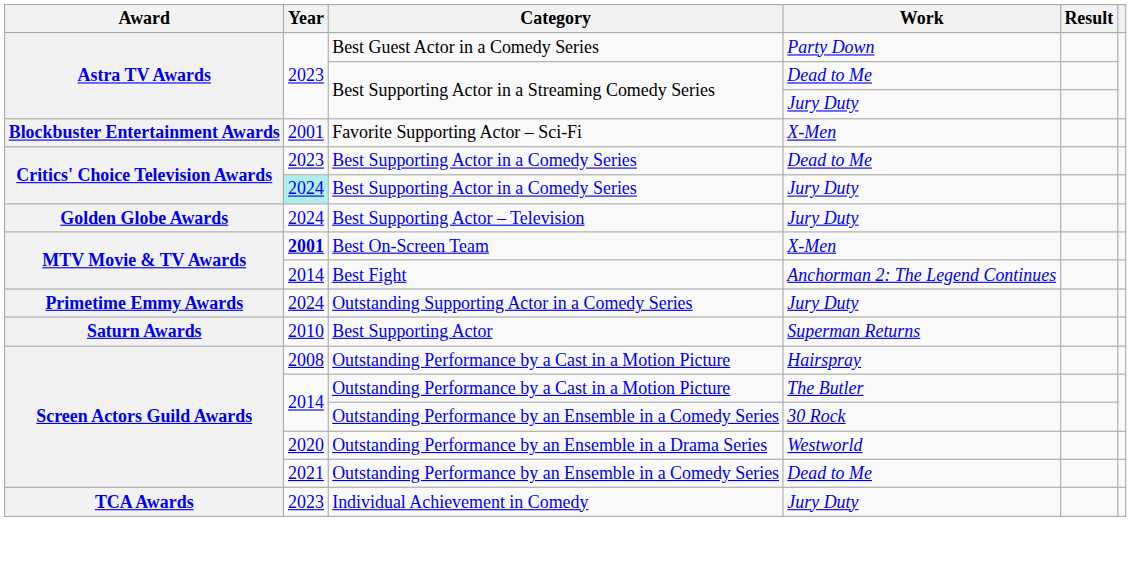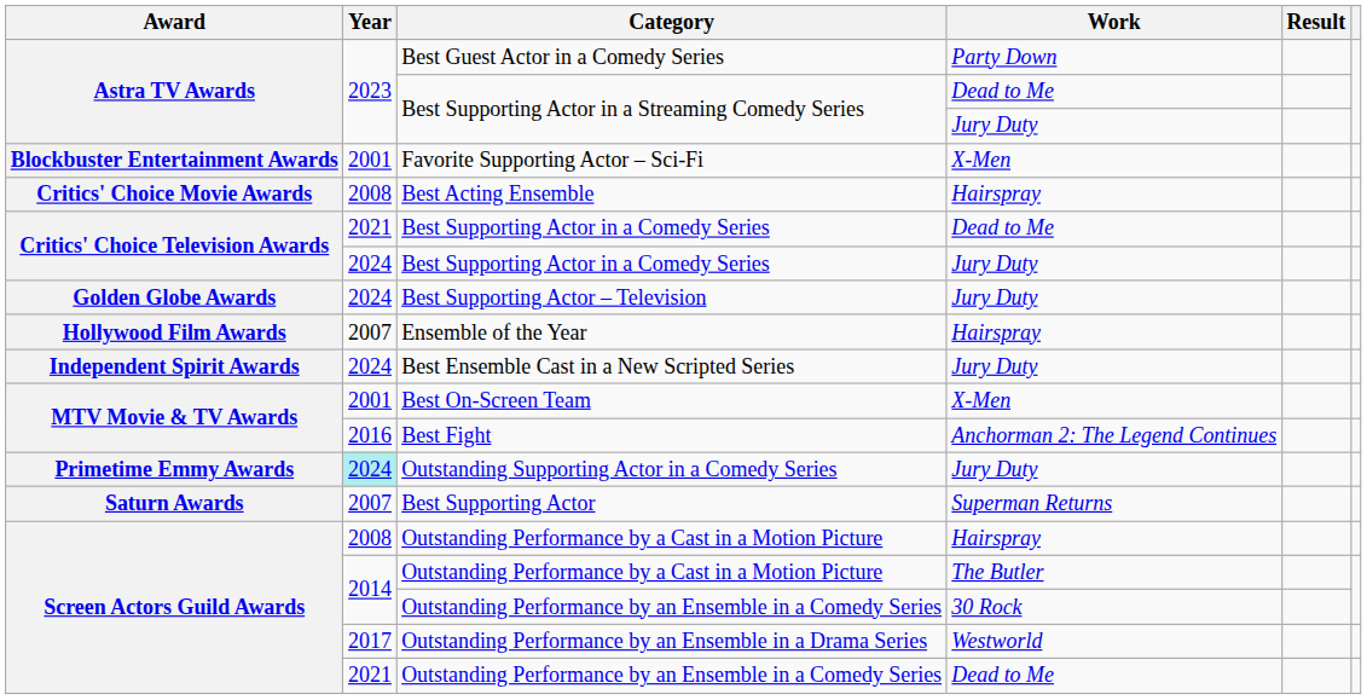 <table class="wikitable sortable plainrowheaders">
 <tr>
 <th scope="col">Award</th>
 <th scope="col">Year</th>
 <th scope="col">Category</th>
 <th scope="col">Work</th>
 <th scope="col">Result</th>
 <th scope="col"></th>
 </tr>
 <tr>
 <th scope="row" rowspan="3"><a href='#'>Astra TV Awards</a></th>
 <td style="text-align: center;" rowspan="3"><a href='#'>2023</a></td>
 <td>Best Guest Actor in a Comedy Series</td>
 <td><em><a href='#'>Party Down</a></em></td>
 <td></td>
 <td rowspan="3" style="text-align: center;"><br></td>
 </tr>
 <tr>
 <td rowspan="2">Best Supporting Actor in a Streaming Comedy Series</td>
 <td><em><a href='#'>Dead to Me</a></em></td>
 <td></td>
 </tr>
 <tr>
 <td><em><a href='#'>Jury Duty</a></em></td>
 <td></td>
 </tr>
 <tr>
 <th scope="row"><a href='#'>Blockbuster Entertainment Awards</a></th>
 <td style="text-align: center;"><a href='#'>2001</a></td>
 <td>Favorite Supporting Actor – Sci-Fi</td>
 <td><em><a href='#'>X-Men</a></em></td>
 <td></td>
 <td style="text-align: center;"></td>
 </tr>
 <tr>
+<th scope="row"><a href='#'>Critics' Choice Movie Awards</a></th>
+<td style="text-align: center;"><a href='#'>2008</a></td>
+<td><a href='#'>Best Acting Ensemble</a></td>
+<td><em><a href='#'>Hairspray</a></em></td>
+<td></td>
+<td style="text-align: center;"></td>
+</tr>
+<tr>
 <th scope="row" rowspan="2"><a href='#'>Critics' Choice Television Awards</a></th>
-<td style="text-align: center;"><a href='#'>2023</a></td>
+<td style="text-align: center;"><a href='#'>2021</a></td>
 <td><a href='#'>Best Supporting Actor in a Comedy Series</a></td>
 <td><em><a href='#'>Dead to Me</a></em></td>
 <td></td>
 <td style="text-align: center;"></td>
 </tr>
 <tr>
-<td style="background: paleturquoise; text-align: center;"><a href='#'>2024</a></td>
+<td style="text-align: center;"><a href='#'>2024</a></td>
 <td><a href='#'>Best Supporting Actor in a Comedy Series</a></td>
 <td><em><a href='#'>Jury Duty</a></em></td>
 <td></td>
 <td style="text-align: center;"></td>
 </tr>
 <tr>
 <th scope="row"><a href='#'>Golden Globe Awards</a></th>
 <td style="text-align: center;"><a href='#'>2024</a></td>
 <td><a href='#'>Best Supporting Actor – Television</a></td>
 <td><em><a href='#'>Jury Duty</a></em></td>
 <td></td>
 <td style="text-align: center;"></td>
 </tr>
 <tr>
+<th scope="row"><a href='#'>Hollywood Film Awards</a></th>
+<td style="text-align: center;">2007</td>
+<td>Ensemble of the Year</td>
+<td><em><a href='#'>Hairspray</a></em></td>
+<td></td>
+<td style="text-align: center;"></td>
+</tr>
+<tr>
+<th scope="row"><a href='#'>Independent Spirit Awards</a></th>
+<td style="text-align: center;"><a href='#'>2024</a></td>
+<td>Best Ensemble Cast in a New Scripted Series</td>
+<td><em><a href='#'>Jury Duty</a></em></td>
+<td></td>
+<td style="text-align: center;"></td>
+</tr>
+<tr>
 <th scope="row" rowspan="2"><a href='#'>MTV Movie & TV Awards</a></th>
-<td style="text-align: center;"><strong><a href='#'>2001</a></strong></td>
+<td style="text-align: center;"><a href='#'>2001</a></td>
 <td><a href='#'>Best On-Screen Team</a> </td>
 <td><em><a href='#'>X-Men</a></em></td>
 <td></td>
 <td style="text-align: center;"></td>
 </tr>
 <tr>
-<td style="text-align: center;"><a href='#'>2014</a></td>
+<td style="text-align: center;"><a href='#'>2016</a></td>
 <td><a href='#'>Best Fight</a> </td>
 <td><em><a href='#'>Anchorman 2: The Legend Continues</a></em></td>
 <td></td>
 <td style="text-align: center;"></td>
 </tr>
 <tr>
 <th scope=row><a href='#'>Primetime Emmy Awards</a></th>
-<td style="text-align: center;"><a href='#'>2024</a></td>
+<td style="background: paleturquoise; text-align: center;"><a href='#'>2024</a></td>
 <td><a href='#'>Outstanding Supporting Actor in a Comedy Series</a></td>
 <td><em><a href='#'>Jury Duty</a></em></td>
 <td></td>
 <td style="text-align: center;"></td>
 </tr>
 <tr>
 <th scope="row"><a href='#'>Saturn Awards</a></th>
-<td style="text-align: center;"><a href='#'>2010</a></td>
+<td style="text-align: center;"><a href='#'>2007</a></td>
 <td><a href='#'>Best Supporting Actor</a></td>
 <td><em><a href='#'>Superman Returns</a></em></td>
 <td></td>
 <td style="text-align: center;"></td>
 </tr>
 <tr>
 <th scope="row" rowspan="5"><a href='#'>Screen Actors Guild Awards</a></th>
 <td style="text-align: center;"><a href='#'>2008</a></td>
 <td><a href='#'>Outstanding Performance by a Cast in a Motion Picture</a></td>
 <td><em><a href='#'>Hairspray</a></em></td>
 <td></td>
 <td style="text-align: center;"></td>
 </tr>
 <tr>
 <td style="text-align: center;" rowspan="2"><a href='#'>2014</a></td>
 <td><a href='#'>Outstanding Performance by a Cast in a Motion Picture</a></td>
 <td data-sort-value="Butler, The"><em><a href='#'>The Butler</a></em></td>
 <td></td>
 <td style="text-align: center;" rowspan="2"></td>
 </tr>
 <tr>
 <td><a href='#'>Outstanding Performance by an Ensemble in a Comedy Series</a></td>
 <td><em><a href='#'>30 Rock</a></em></td>
 <td></td>
 </tr>
 <tr>
-<td style="text-align: center;"><a href='#'>2020</a></td>
+<td style="text-align: center;"><a href='#'>2017</a></td>
 <td><a href='#'>Outstanding Performance by an Ensemble in a Drama Series</a></td>
 <td><em><a href='#'>Westworld</a></em></td>
 <td></td>
 <td style="text-align: center;"></td>
 </tr>
 <tr>
 <td style="text-align: center;"><a href='#'>2021</a></td>
 <td><a href='#'>Outstanding Performance by an Ensemble in a Comedy Series</a></td>
 <td><em><a href='#'>Dead to Me</a></em></td>
 <td></td>
 <td style="text-align: center;"></td>
 </tr>
-<tr>
-<th scope="row"><a href='#'>TCA Awards</a></th>
-<td style="text-align: center;"><a href='#'>2023</a></td>
-<td><a href='#'>Individual Achievement in Comedy</a></td>
-<td><em><a href='#'>Jury Duty</a></em></td>
-<td></td>
-<td align="center"></td>
-</tr>
 </table>
